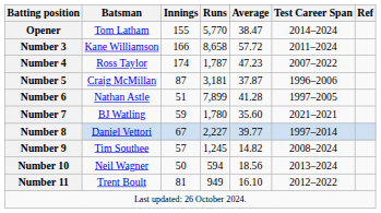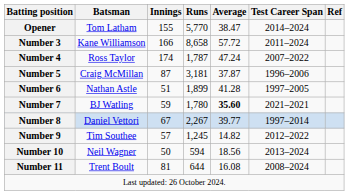 <table class="wikitable sortable" style=text-align:center;>
 <tr>
 <th scope="col">Batting position</th>
 <th scope="col">Batsman</th>
 <th scope="col">Innings</th>
 <th scope="col">Runs</th>
 <th scope="col">Average</th>
 <th scope="col">Test Career Span</th>
 <th scope="col">Ref</th>
 </tr>
 <tr>
 <th scope="row">Opener</th>
 <td><a href='#'>Tom Latham</a></td>
 <td>155</td>
 <td>5,770</td>
 <td>38.47</td>
 <td>2014–2024</td>
 <td></td>
 </tr>
 <tr>
 <th scope="row">Number 3</th>
 <td><a href='#'>Kane Williamson</a></td>
 <td>166</td>
 <td>8,658</td>
 <td>57.72</td>
 <td>2011–2024</td>
 <td></td>
 </tr>
 <tr>
 <th scope="row">Number 4</th>
 <td><a href='#'>Ross Taylor</a></td>
 <td>174</td>
 <td>1,787</td>
-<td>47.23</td>
+<td>47.24</td>
 <td>2007–2022</td>
 <td></td>
 </tr>
 <tr>
 <th scope="row">Number 5</th>
 <td><a href='#'>Craig McMillan</a></td>
 <td>87</td>
 <td>3,181</td>
 <td>37.87</td>
 <td>1996–2006</td>
 <td></td>
 </tr>
 <tr>
 <th scope="row">Number 6</th>
 <td><a href='#'>Nathan Astle</a></td>
 <td>51</td>
-<td>7,899</td>
+<td>1,899</td>
 <td>41.28</td>
 <td>1997–2005</td>
 <td></td>
 </tr>
 <tr>
 <th scope="row">Number 7</th>
 <td><a href='#'>BJ Watling</a></td>
 <td>59</td>
 <td>1,780</td>
-<td>35.60</td>
+<td><strong>35.60</strong></td>
 <td>2021–2021</td>
 <td></td>
 </tr>
 <tr bgcolor=#cee0f2>
 <th scope="row">Number 8</th>
 <td><a href='#'>Daniel Vettori</a></td>
 <td>67</td>
-<td>2,227</td>
+<td>2,267</td>
 <td>39.77</td>
 <td>1997–2014</td>
 <td></td>
 </tr>
 <tr>
 <th scope="row">Number 9</th>
 <td><a href='#'>Tim Southee</a></td>
 <td>57</td>
 <td>1,245</td>
 <td>14.82</td>
-<td>2008–2024</td>
+<td>2012–2022</td>
 <td></td>
 </tr>
 <tr>
 <th scope="row">Number 10</th>
 <td><a href='#'>Neil Wagner</a></td>
 <td>50</td>
 <td>594</td>
 <td>18.56</td>
 <td>2013–2024</td>
 <td></td>
 </tr>
 <tr>
 <th scope="row">Number 11</th>
 <td><a href='#'>Trent Boult</a></td>
 <td>81</td>
-<td>949</td>
-<td>16.10</td>
-<td>2012–2022</td>
+<td>644</td>
+<td>16.08</td>
+<td>2008–2024</td>
 <td></td>
 </tr>
 <tr>
 <td colspan=7><small>Last updated: 26 October 2024. </small></td>
 </tr>
 </table>
